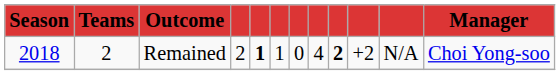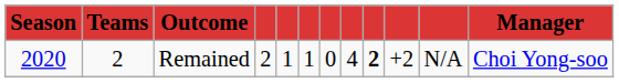 <table class="wikitable" style="text-align:center">
 <tr>
 <th style="color:#000000; background:#DC3535;">Season</th>
 <th style="color:#000000; background:#DC3535;">Teams</th>
 <th style="color:#000000; background:#DC3535;">Outcome</th>
 <th style="color:#000000; background:#DC3535;"></th>
 <th style="color:#000000; background:#DC3535;"></th>
 <th style="color:#000000; background:#DC3535;"></th>
 <th style="color:#000000; background:#DC3535;"></th>
 <th style="color:#000000; background:#DC3535;"></th>
 <th style="color:#000000; background:#DC3535;"></th>
 <th style="color:#000000; background:#DC3535;"></th>
 <th style="color:#000000; background:#DC3535;"></th>
 <th style="color:#000000; background:#DC3535;">Manager</th>
 </tr>
 <tr>
-<td><a href='#'>2018</a></td>
+<td><a href='#'>2020</a></td>
 <td>2</td>
 <td>Remained</td>
 <td>2</td>
-<td><strong>1</strong></td>
+<td>1</td>
 <td>1</td>
 <td>0</td>
 <td>4</td>
 <td><strong>2</strong></td>
 <td align=right>+2</td>
 <td>N/A</td>
 <td align=left> <a href='#'>Choi Yong-soo</a></td>
 </tr>
 <tr>
 </tr>
 </table>
